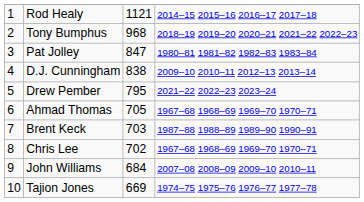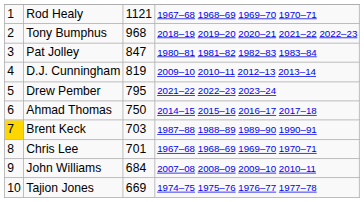 <table class="wikitable">
 <tr>
 </tr>
 <tr>
 <td>1</td>
 <td>Rod Healy</td>
 <td>1121</td>
-<td style="font-size:80%;"><a href='#'>2014–15</a> <a href='#'>2015–16</a> <a href='#'>2016–17</a> <a href='#'>2017–18</a></td>
+<td style="font-size:80%;"><a href='#'>1967–68</a> <a href='#'>1968–69</a> <a href='#'>1969–70</a> <a href='#'>1970–71</a></td>
 </tr>
 <tr>
 <td>2</td>
 <td>Tony Bumphus</td>
 <td>968</td>
 <td style="font-size:80%;"><a href='#'>2018–19</a> <a href='#'>2019–20</a> <a href='#'>2020–21</a> <a href='#'>2021–22</a> <a href='#'>2022–23</a></td>
 </tr>
 <tr>
 <td>3</td>
 <td>Pat Jolley</td>
 <td>847</td>
 <td style="font-size:80%;"><a href='#'>1980–81</a> <a href='#'>1981–82</a> <a href='#'>1982–83</a> <a href='#'>1983–84</a></td>
 </tr>
 <tr>
 <td>4</td>
 <td>D.J. Cunningham</td>
-<td>838</td>
+<td>819</td>
 <td style="font-size:80%;"><a href='#'>2009–10</a> <a href='#'>2010–11</a> <a href='#'>2012–13</a> <a href='#'>2013–14</a></td>
 </tr>
 <tr>
 <td>5</td>
 <td>Drew Pember</td>
 <td>795</td>
 <td style="font-size:80%;"><a href='#'>2021–22</a> <a href='#'>2022–23</a> <a href='#'>2023–24</a></td>
 </tr>
 <tr>
 <td>6</td>
 <td>Ahmad Thomas</td>
-<td>705</td>
-<td style="font-size:80%;"><a href='#'>1967–68</a> <a href='#'>1968–69</a> <a href='#'>1969–70</a> <a href='#'>1970–71</a></td>
+<td>750</td>
+<td style="font-size:80%;"><a href='#'>2014–15</a> <a href='#'>2015–16</a> <a href='#'>2016–17</a> <a href='#'>2017–18</a></td>
 </tr>
 <tr>
-<td>7</td>
+<td style="background: gold;">7</td>
 <td>Brent Keck</td>
 <td>703</td>
 <td style="font-size:80%;"><a href='#'>1987–88</a> <a href='#'>1988–89</a> <a href='#'>1989–90</a> <a href='#'>1990–91</a></td>
 </tr>
 <tr>
 <td>8</td>
 <td>Chris Lee</td>
-<td>702</td>
+<td>701</td>
 <td style="font-size:80%;"><a href='#'>1967–68</a> <a href='#'>1968–69</a> <a href='#'>1969–70</a> <a href='#'>1970–71</a></td>
 </tr>
 <tr>
 <td>9</td>
 <td>John Williams</td>
 <td>684</td>
 <td style="font-size:80%;"><a href='#'>2007–08</a> <a href='#'>2008–09</a> <a href='#'>2009–10</a> <a href='#'>2010–11</a></td>
 </tr>
 <tr>
 <td>10</td>
 <td>Tajion Jones</td>
 <td>669</td>
 <td style="font-size:80%;"><a href='#'>1974–75</a> <a href='#'>1975–76</a> <a href='#'>1976–77</a> <a href='#'>1977–78</a></td>
 </tr>
 </table>
